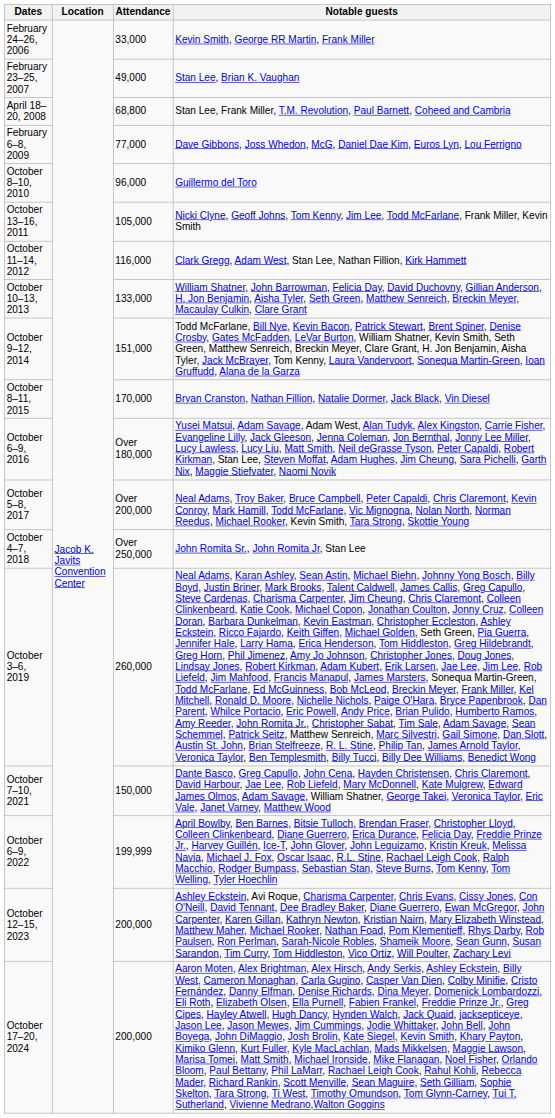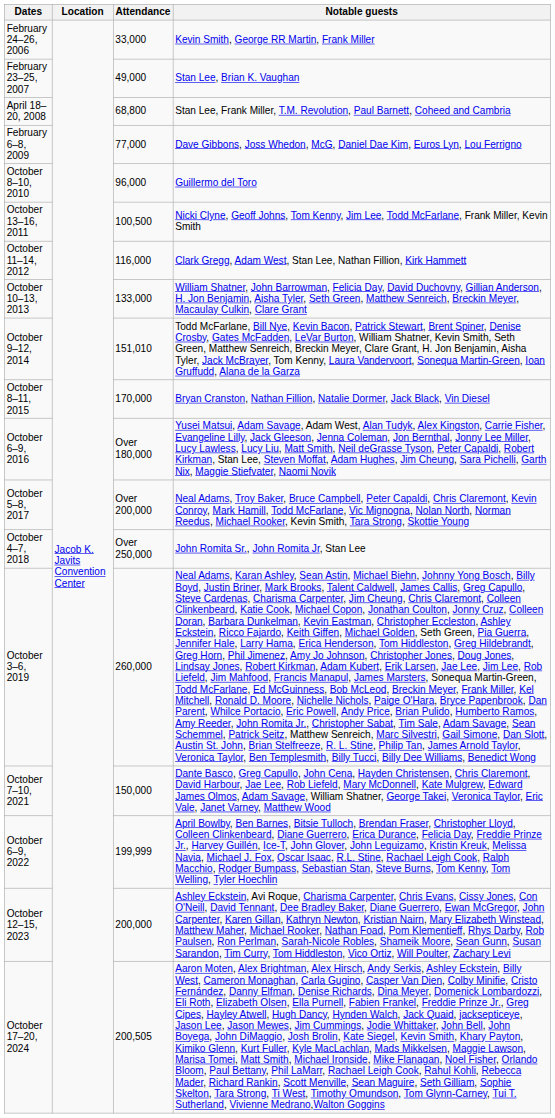 <table class="wikitable">
 <tr>
 <th>Dates</th>
 <th>Location</th>
 <th>Attendance</th>
 <th>Notable guests</th>
 </tr>
 <tr>
 <td>February 24–26, 2006</td>
 <td rowspan="18"><a href='#'>Jacob K. Javits Convention Center</a></td>
 <td>33,000</td>
 <td><a href='#'>Kevin Smith</a>, <a href='#'>George RR Martin</a>, <a href='#'>Frank Miller</a></td>
 </tr>
 <tr>
 <td>February 23–25, 2007</td>
 <td>49,000</td>
 <td><a href='#'>Stan Lee</a>, <a href='#'>Brian K. Vaughan</a></td>
 </tr>
 <tr>
 <td>April 18–20, 2008</td>
 <td>68,800</td>
 <td>Stan Lee, Frank Miller, <a href='#'>T.M. Revolution</a>, <a href='#'>Paul Barnett</a>, <a href='#'>Coheed and Cambria</a></td>
 </tr>
 <tr>
 <td>February 6–8, 2009</td>
 <td>77,000</td>
 <td><a href='#'>Dave Gibbons</a>, <a href='#'>Joss Whedon</a>, <a href='#'>McG</a>, <a href='#'>Daniel Dae Kim</a>, <a href='#'>Euros Lyn</a>, <a href='#'>Lou Ferrigno</a></td>
 </tr>
 <tr>
 <td>October 8–10, 2010</td>
 <td>96,000</td>
 <td><a href='#'>Guillermo del Toro</a></td>
 </tr>
 <tr>
 <td>October 13–16, 2011</td>
-<td>105,000</td>
+<td>100,500</td>
 <td><a href='#'>Nicki Clyne</a>, <a href='#'>Geoff Johns</a>, <a href='#'>Tom Kenny</a>, <a href='#'>Jim Lee</a>, <a href='#'>Todd McFarlane</a>, Frank Miller, Kevin Smith</td>
 </tr>
 <tr>
 <td>October 11–14, 2012</td>
 <td>116,000</td>
 <td><a href='#'>Clark Gregg</a>, <a href='#'>Adam West</a>, Stan Lee, Nathan Fillion, <a href='#'>Kirk Hammett</a></td>
 </tr>
 <tr>
 <td>October 10–13, 2013</td>
 <td>133,000</td>
 <td><a href='#'>William Shatner</a>, <a href='#'>John Barrowman</a>, <a href='#'>Felicia Day</a>, <a href='#'>David Duchovny</a>, <a href='#'>Gillian Anderson</a>, <a href='#'>H. Jon Benjamin</a>, <a href='#'>Aisha Tyler</a>, <a href='#'>Seth Green</a>, <a href='#'>Matthew Senreich</a>, <a href='#'>Breckin Meyer</a>, <a href='#'>Macaulay Culkin</a>, <a href='#'>Clare Grant</a></td>
 </tr>
 <tr>
 <td>October 9–12, 2014</td>
-<td>151,000</td>
+<td>151,010</td>
 <td>Todd McFarlane, <a href='#'>Bill Nye</a>, <a href='#'>Kevin Bacon</a>, <a href='#'>Patrick Stewart</a>, <a href='#'>Brent Spiner</a>, <a href='#'>Denise Crosby</a>, <a href='#'>Gates McFadden</a>, <a href='#'>LeVar Burton</a>, William Shatner, Kevin Smith, Seth Green, Matthew Senreich, Breckin Meyer, Clare Grant, H. Jon Benjamin, Aisha Tyler, <a href='#'>Jack McBrayer</a>, Tom Kenny, <a href='#'>Laura Vandervoort</a>, <a href='#'>Sonequa Martin-Green</a>, <a href='#'>Ioan Gruffudd</a>, <a href='#'>Alana de la Garza</a></td>
 </tr>
 <tr>
 <td><span></span>October 8–11, 2015</td>
 <td>170,000</td>
 <td><a href='#'>Bryan Cranston</a>, <a href='#'>Nathan Fillion</a>, <a href='#'>Natalie Dormer</a>, <a href='#'>Jack Black</a>, <a href='#'>Vin Diesel</a></td>
 </tr>
 <tr>
 <td>October 6–9, 2016</td>
 <td>Over 180,000</td>
 <td><a href='#'>Yusei Matsui</a>, <a href='#'>Adam Savage</a>, Adam West, <a href='#'>Alan Tudyk</a>, <a href='#'>Alex Kingston</a>, <a href='#'>Carrie Fisher</a>, <a href='#'>Evangeline Lilly</a>, <a href='#'>Jack Gleeson</a>, <a href='#'>Jenna Coleman</a>, <a href='#'>Jon Bernthal</a>, <a href='#'>Jonny Lee Miller</a>, <a href='#'>Lucy Lawless</a>, <a href='#'>Lucy Liu</a>, <a href='#'>Matt Smith</a>, <a href='#'>Neil deGrasse Tyson</a>, <a href='#'>Peter Capaldi</a>, <a href='#'>Robert Kirkman</a>, Stan Lee, <a href='#'>Steven Moffat</a>, <a href='#'>Adam Hughes</a>, <a href='#'>Jim Cheung</a>, <a href='#'>Sara Pichelli</a>, <a href='#'>Garth Nix</a>, <a href='#'>Maggie Stiefvater</a>, <a href='#'>Naomi Novik</a></td>
 </tr>
 <tr>
 <td>October 5–8, 2017</td>
 <td>Over 200,000</td>
 <td><br><a href='#'>Neal Adams</a>, <a href='#'>Troy Baker</a>, <a href='#'>Bruce Campbell</a>, <a href='#'>Peter Capaldi</a>, <a href='#'>Chris Claremont</a>, <a href='#'>Kevin Conroy</a>, <a href='#'>Mark Hamill</a>, <a href='#'>Todd McFarlane</a>, <a href='#'>Vic Mignogna</a>, <a href='#'>Nolan North</a>, <a href='#'>Norman Reedus</a>, <a href='#'>Michael Rooker</a>, Kevin Smith, <a href='#'>Tara Strong</a>, <a href='#'>Skottie Young</a></td>
 </tr>
 <tr>
 <td>October 4–7, 2018</td>
 <td>Over 250,000</td>
 <td><a href='#'>John Romita Sr.</a>, <a href='#'>John Romita Jr</a>, Stan Lee</td>
 </tr>
 <tr>
 <td>October 3–6, 2019</td>
 <td>260,000</td>
 <td><a href='#'>Neal Adams</a>, <a href='#'>Karan Ashley</a>, <a href='#'>Sean Astin</a>, <a href='#'>Michael Biehn</a>, <a href='#'>Johnny Yong Bosch</a>, <a href='#'>Billy Boyd</a>, <a href='#'>Justin Briner</a>, <a href='#'>Mark Brooks</a>, <a href='#'>Talent Caldwell</a>, <a href='#'>James Callis</a>, <a href='#'>Greg Capullo</a>, <a href='#'>Steve Cardenas</a>, <a href='#'>Charisma Carpenter</a>, <a href='#'>Jim Cheung</a>, <a href='#'>Chris Claremont</a>, <a href='#'>Colleen Clinkenbeard</a>, <a href='#'>Katie Cook</a>, <a href='#'>Michael Copon</a>, <a href='#'>Jonathan Coulton</a>, <a href='#'>Jonny Cruz</a>, <a href='#'>Colleen Doran</a>, <a href='#'>Barbara Dunkelman</a>, <a href='#'>Kevin Eastman</a>, <a href='#'>Christopher Eccleston</a>, <a href='#'>Ashley Eckstein</a>, <a href='#'>Ricco Fajardo</a>, <a href='#'>Keith Giffen</a>, <a href='#'>Michael Golden</a>, Seth Green, <a href='#'>Pia Guerra</a>, <a href='#'>Jennifer Hale</a>, <a href='#'>Larry Hama</a>, <a href='#'>Erica Henderson</a>, <a href='#'>Tom Hiddleston</a>, <a href='#'>Greg Hildebrandt</a>, <a href='#'>Greg Horn</a>, <a href='#'>Phil Jimenez</a>, <a href='#'>Amy Jo Johnson</a>, <a href='#'>Christopher Jones</a>, <a href='#'>Doug Jones</a>, <a href='#'>Lindsay Jones</a>, <a href='#'>Robert Kirkman</a>, <a href='#'>Adam Kubert</a>, <a href='#'>Erik Larsen</a>, <a href='#'>Jae Lee</a>, <a href='#'>Jim Lee</a>, <a href='#'>Rob Liefeld</a>, <a href='#'>Jim Mahfood</a>, <a href='#'>Francis Manapul</a>, <a href='#'>James Marsters</a>, Sonequa Martin-Green, <a href='#'>Todd McFarlane</a>, <a href='#'>Ed McGuinness</a>, <a href='#'>Bob McLeod</a>, <a href='#'>Breckin Meyer</a>, <a href='#'>Frank Miller</a>, <a href='#'>Kel Mitchell</a>, <a href='#'>Ronald D. Moore</a>, <a href='#'>Nichelle Nichols</a>, <a href='#'>Paige O'Hara</a>, <a href='#'>Bryce Papenbrook</a>, <a href='#'>Dan Parent</a>, <a href='#'>Whilce Portacio</a>, <a href='#'>Eric Powell</a>, <a href='#'>Andy Price</a>, <a href='#'>Brian Pulido</a>, <a href='#'>Humberto Ramos</a>, <a href='#'>Amy Reeder</a>, <a href='#'>John Romita Jr.</a>, <a href='#'>Christopher Sabat</a>, <a href='#'>Tim Sale</a>, <a href='#'>Adam Savage</a>, <a href='#'>Sean Schemmel</a>, <a href='#'>Patrick Seitz</a>, Matthew Senreich, <a href='#'>Marc Silvestri</a>, <a href='#'>Gail Simone</a>, <a href='#'>Dan Slott</a>, <a href='#'>Austin St. John</a>, <a href='#'>Brian Stelfreeze</a>, <a href='#'>R. L. Stine</a>, <a href='#'>Philip Tan</a>, <a href='#'>James Arnold Taylor</a>, <a href='#'>Veronica Taylor</a>, <a href='#'>Ben Templesmith</a>, <a href='#'>Billy Tucci</a>, <a href='#'>Billy Dee Williams</a>, <a href='#'>Benedict Wong</a></td>
 </tr>
 <tr>
 <td>October 7–10, 2021</td>
 <td>150,000</td>
 <td><a href='#'>Dante Basco</a>, <a href='#'>Greg Capullo</a>, <a href='#'>John Cena</a>, <a href='#'>Hayden Christensen</a>, <a href='#'>Chris Claremont</a>, <a href='#'>David Harbour</a>, <a href='#'>Jae Lee</a>, <a href='#'>Rob Liefeld</a>, <a href='#'>Mary McDonnell</a>, <a href='#'>Kate Mulgrew</a>, <a href='#'>Edward James Olmos</a>, <a href='#'>Adam Savage</a>, William Shatner, <a href='#'>George Takei</a>, <a href='#'>Veronica Taylor</a>, <a href='#'>Eric Vale</a>, <a href='#'>Janet Varney</a>, <a href='#'>Matthew Wood</a></td>
 </tr>
 <tr>
 <td>October 6–9, 2022</td>
 <td>199,999</td>
 <td><a href='#'>April Bowlby</a>, <a href='#'>Ben Barnes</a>, <a href='#'>Bitsie Tulloch</a>, <a href='#'>Brendan Fraser</a>, <a href='#'>Christopher Lloyd</a>, <a href='#'>Colleen Clinkenbeard</a>, <a href='#'>Diane Guerrero</a>, <a href='#'>Erica Durance</a>, <a href='#'>Felicia Day</a>, <a href='#'>Freddie Prinze Jr.</a>, <a href='#'>Harvey Guillén</a>, <a href='#'>Ice-T</a>, <a href='#'>John Glover</a>, <a href='#'>John Leguizamo</a>, <a href='#'>Kristin Kreuk</a>, <a href='#'>Melissa Navia</a>, <a href='#'>Michael J. Fox</a>, <a href='#'>Oscar Isaac</a>, <a href='#'>R.L. Stine</a>, <a href='#'>Rachael Leigh Cook</a>, <a href='#'>Ralph Macchio</a>, <a href='#'>Rodger Bumpass</a>, <a href='#'>Sebastian Stan</a>, <a href='#'>Steve Burns</a>, <a href='#'>Tom Kenny</a>, <a href='#'>Tom Welling</a>, <a href='#'>Tyler Hoechlin</a></td>
 </tr>
 <tr>
 <td>October 12–15, 2023</td>
 <td>200,000</td>
 <td><a href='#'>Ashley Eckstein</a>, Avi Roque, <a href='#'>Charisma Carpenter</a>, <a href='#'>Chris Evans</a>, <a href='#'>Cissy Jones</a>, <a href='#'>Con O'Neill</a>, <a href='#'>David Tennant</a>, <a href='#'>Dee Bradley Baker</a>, <a href='#'>Diane Guerrero</a>, <a href='#'>Ewan McGregor</a>, <a href='#'>John Carpenter</a>, <a href='#'>Karen Gillan</a>, <a href='#'>Kathryn Newton</a>, <a href='#'>Kristian Nairn</a>, <a href='#'>Mary Elizabeth Winstead</a>, <a href='#'>Matthew Maher</a>, <a href='#'>Michael Rooker</a>, <a href='#'>Nathan Foad</a>, <a href='#'>Pom Klementieff</a>, <a href='#'>Rhys Darby</a>, <a href='#'>Rob Paulsen</a>, <a href='#'>Ron Perlman</a>, <a href='#'>Sarah-Nicole Robles</a>, <a href='#'>Shameik Moore</a>, <a href='#'>Sean Gunn</a>, <a href='#'>Susan Sarandon</a>, <a href='#'>Tim Curry</a>, <a href='#'>Tom Hiddleston</a>, <a href='#'>Vico Ortiz</a>, <a href='#'>Will Poulter</a>, <a href='#'>Zachary Levi</a></td>
 </tr>
 <tr>
 <td>October 17–20, 2024</td>
-<td>200,000</td>
+<td>200,505</td>
 <td><a href='#'>Aaron Moten</a>, <a href='#'>Alex Brightman</a>, <a href='#'>Alex Hirsch</a>, <a href='#'>Andy Serkis</a>, <a href='#'>Ashley Eckstein</a>, <a href='#'>Billy West</a>, <a href='#'>Cameron Monaghan</a>, <a href='#'>Carla Gugino</a>, <a href='#'>Casper Van Dien</a>, <a href='#'>Colby Minifie</a>, <a href='#'>Cristo Fernández</a>, <a href='#'>Danny Elfman</a>, <a href='#'>Denise Richards</a>, <a href='#'>Dina Meyer</a>, <a href='#'>Domenick Lombardozzi</a>, <a href='#'>Eli Roth</a>, <a href='#'>Elizabeth Olsen</a>, <a href='#'>Ella Purnell</a>, <a href='#'>Fabien Frankel</a>, <a href='#'>Freddie Prinze Jr.</a>, <a href='#'>Greg Cipes</a>, <a href='#'>Hayley Atwell</a>, <a href='#'>Hugh Dancy</a>, <a href='#'>Hynden Walch</a>, <a href='#'>Jack Quaid</a>, <a href='#'>jacksepticeye</a>, <a href='#'>Jason Lee</a>, <a href='#'>Jason Mewes</a>, <a href='#'>Jim Cummings</a>, <a href='#'>Jodie Whittaker</a>, <a href='#'>John Bell</a>, <a href='#'>John Boyega</a>, <a href='#'>John DiMaggio</a>, <a href='#'>Josh Brolin</a>, <a href='#'>Kate Siegel</a>, <a href='#'>Kevin Smith</a>, <a href='#'>Khary Payton</a>, <a href='#'>Kimiko Glenn</a>, <a href='#'>Kurt Fuller</a>, <a href='#'>Kyle MacLachlan</a>, <a href='#'>Mads Mikkelsen</a>, <a href='#'>Maggie Lawson</a>, <a href='#'>Marisa Tomei</a>, <a href='#'>Matt Smith</a>, <a href='#'>Michael Ironside</a>, <a href='#'>Mike Flanagan</a>, <a href='#'>Noel Fisher</a>, <a href='#'>Orlando Bloom</a>, <a href='#'>Paul Bettany</a>, <a href='#'>Phil LaMarr</a>, <a href='#'>Rachael Leigh Cook</a>, <a href='#'>Rahul Kohli</a>, <a href='#'>Rebecca Mader</a>, <a href='#'>Richard Rankin</a>, <a href='#'>Scott Menville</a>, <a href='#'>Sean Maguire</a>, <a href='#'>Seth Gilliam</a>, <a href='#'>Sophie Skelton</a>, <a href='#'>Tara Strong</a>, <a href='#'>Ti West</a>, <a href='#'>Timothy Omundson</a>, <a href='#'>Tom Glynn-Carney</a>, <a href='#'>Tui T. Sutherland</a>, <a href='#'>Vivienne Medrano</a>,<a href='#'>Walton Goggins</a></td>
 </tr>
 </table>
